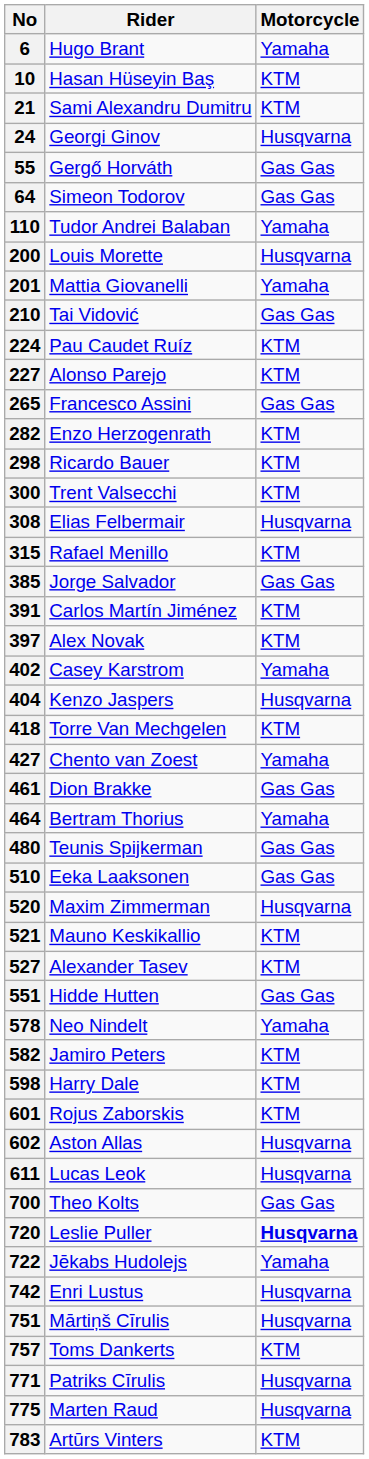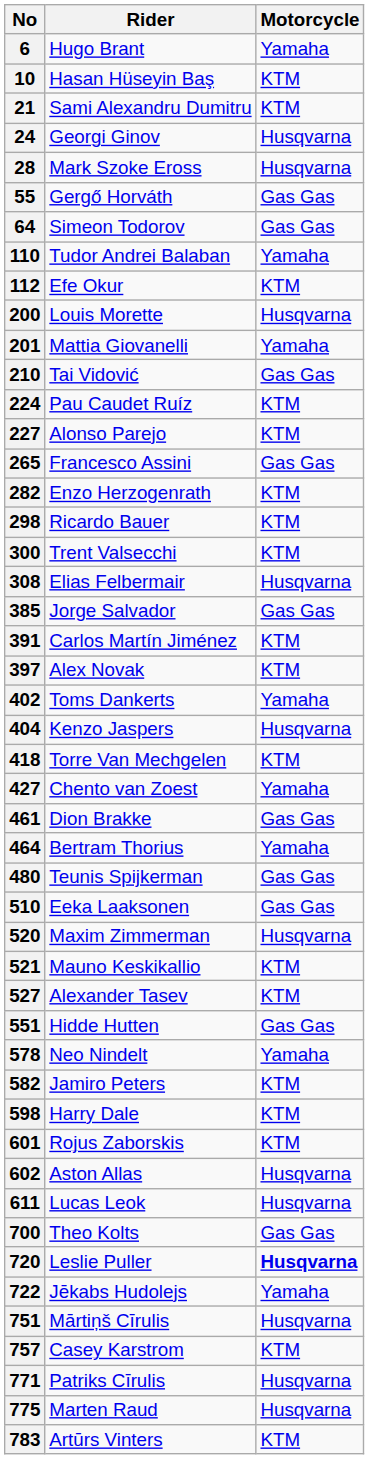 <table class="wikitable" style="font-size: 85%;">
 <tr>
 <th>No</th>
 <th>Rider</th>
 <th>Motorcycle</th>
 </tr>
 <tr>
 <th>6</th>
 <td> <a href='#'>Hugo Brant</a></td>
 <td><a href='#'>Yamaha</a></td>
 </tr>
 <tr>
 <th>10</th>
 <td> <a href='#'>Hasan Hüseyin Baş</a></td>
 <td><a href='#'>KTM</a></td>
 </tr>
 <tr>
 <th>21</th>
 <td> <a href='#'>Sami Alexandru Dumitru</a></td>
 <td><a href='#'>KTM</a></td>
 </tr>
 <tr>
 <th>24</th>
 <td> <a href='#'>Georgi Ginov</a></td>
 <td><a href='#'>Husqvarna</a></td>
 </tr>
 <tr>
+<th>28</th>
+<td> <a href='#'>Mark Szoke Eross</a></td>
+<td><a href='#'>Husqvarna</a></td>
+</tr>
+<tr>
 <th>55</th>
 <td> <a href='#'>Gergő Horváth</a></td>
 <td><a href='#'>Gas Gas</a></td>
 </tr>
 <tr>
 <th>64</th>
 <td> <a href='#'>Simeon Todorov</a></td>
 <td><a href='#'>Gas Gas</a></td>
 </tr>
 <tr>
 <th>110</th>
 <td> <a href='#'>Tudor Andrei Balaban</a></td>
 <td><a href='#'>Yamaha</a></td>
+</tr>
+<tr>
+<th>112</th>
+<td> <a href='#'>Efe Okur</a></td>
+<td><a href='#'>KTM</a></td>
 </tr>
 <tr>
 <th>200</th>
 <td> <a href='#'>Louis Morette</a></td>
 <td><a href='#'>Husqvarna</a></td>
 </tr>
 <tr>
 <th>201</th>
 <td> <a href='#'>Mattia Giovanelli</a></td>
 <td><a href='#'>Yamaha</a></td>
 </tr>
 <tr>
 <th>210</th>
 <td> <a href='#'>Tai Vidović</a></td>
 <td><a href='#'>Gas Gas</a></td>
 </tr>
 <tr>
 <th>224</th>
 <td> <a href='#'>Pau Caudet Ruíz</a></td>
 <td><a href='#'>KTM</a></td>
 </tr>
 <tr>
 <th>227</th>
 <td> <a href='#'>Alonso Parejo</a></td>
 <td><a href='#'>KTM</a></td>
 </tr>
 <tr>
 <th>265</th>
 <td> <a href='#'>Francesco Assini</a></td>
 <td><a href='#'>Gas Gas</a></td>
 </tr>
 <tr>
 <th>282</th>
 <td> <a href='#'>Enzo Herzogenrath</a></td>
 <td><a href='#'>KTM</a></td>
 </tr>
 <tr>
 <th>298</th>
 <td> <a href='#'>Ricardo Bauer</a></td>
 <td><a href='#'>KTM</a></td>
 </tr>
 <tr>
 <th>300</th>
 <td> <a href='#'>Trent Valsecchi</a></td>
 <td><a href='#'>KTM</a></td>
 </tr>
 <tr>
 <th>308</th>
 <td> <a href='#'>Elias Felbermair</a></td>
 <td><a href='#'>Husqvarna</a></td>
 </tr>
 <tr>
-<th>315</th>
-<td> <a href='#'>Rafael Menillo</a></td>
-<td><a href='#'>KTM</a></td>
-</tr>
-<tr>
 <th>385</th>
 <td> <a href='#'>Jorge Salvador</a></td>
 <td><a href='#'>Gas Gas</a></td>
 </tr>
 <tr>
 <th>391</th>
 <td> <a href='#'>Carlos Martín Jiménez</a></td>
 <td><a href='#'>KTM</a></td>
 </tr>
 <tr>
 <th>397</th>
 <td> <a href='#'>Alex Novak</a></td>
 <td><a href='#'>KTM</a></td>
 </tr>
 <tr>
 <th>402</th>
-<td> <a href='#'>Casey Karstrom</a></td>
+<td> <a href='#'>Toms Dankerts</a></td>
 <td><a href='#'>Yamaha</a></td>
 </tr>
 <tr>
 <th>404</th>
 <td> <a href='#'>Kenzo Jaspers</a></td>
 <td><a href='#'>Husqvarna</a></td>
 </tr>
 <tr>
 <th>418</th>
 <td> <a href='#'>Torre Van Mechgelen</a></td>
 <td><a href='#'>KTM</a></td>
 </tr>
 <tr>
 <th>427</th>
 <td> <a href='#'>Chento van Zoest</a></td>
 <td><a href='#'>Yamaha</a></td>
 </tr>
 <tr>
 <th>461</th>
 <td> <a href='#'>Dion Brakke</a></td>
 <td><a href='#'>Gas Gas</a></td>
 </tr>
 <tr>
 <th>464</th>
 <td> <a href='#'>Bertram Thorius</a></td>
 <td><a href='#'>Yamaha</a></td>
 </tr>
 <tr>
 <th>480</th>
 <td> <a href='#'>Teunis Spijkerman</a></td>
 <td><a href='#'>Gas Gas</a></td>
 </tr>
 <tr>
 <th>510</th>
 <td> <a href='#'>Eeka Laaksonen</a></td>
 <td><a href='#'>Gas Gas</a></td>
 </tr>
 <tr>
 <th>520</th>
 <td> <a href='#'>Maxim Zimmerman</a></td>
 <td><a href='#'>Husqvarna</a></td>
 </tr>
 <tr>
 <th>521</th>
 <td> <a href='#'>Mauno Keskikallio</a></td>
 <td><a href='#'>KTM</a></td>
 </tr>
 <tr>
 <th>527</th>
 <td> <a href='#'>Alexander Tasev</a></td>
 <td><a href='#'>KTM</a></td>
 </tr>
 <tr>
 <th>551</th>
 <td> <a href='#'>Hidde Hutten</a></td>
 <td><a href='#'>Gas Gas</a></td>
 </tr>
 <tr>
 <th>578</th>
 <td> <a href='#'>Neo Nindelt</a></td>
 <td><a href='#'>Yamaha</a></td>
 </tr>
 <tr>
 <th>582</th>
 <td> <a href='#'>Jamiro Peters</a></td>
 <td><a href='#'>KTM</a></td>
 </tr>
 <tr>
 <th>598</th>
 <td> <a href='#'>Harry Dale</a></td>
 <td><a href='#'>KTM</a></td>
 </tr>
 <tr>
 <th>601</th>
 <td> <a href='#'>Rojus Zaborskis</a></td>
 <td><a href='#'>KTM</a></td>
 </tr>
 <tr>
 <th>602</th>
 <td> <a href='#'>Aston Allas</a></td>
 <td><a href='#'>Husqvarna</a></td>
 </tr>
 <tr>
 <th>611</th>
 <td> <a href='#'>Lucas Leok</a></td>
 <td><a href='#'>Husqvarna</a></td>
 </tr>
 <tr>
 <th>700</th>
 <td> <a href='#'>Theo Kolts</a></td>
 <td><a href='#'>Gas Gas</a></td>
 </tr>
 <tr>
 <th>720</th>
 <td> <a href='#'>Leslie Puller</a></td>
 <td><strong><a href='#'>Husqvarna</a></strong></td>
 </tr>
 <tr>
 <th>722</th>
 <td> <a href='#'>Jēkabs Hudolejs</a></td>
 <td><a href='#'>Yamaha</a></td>
 </tr>
 <tr>
-<th>742</th>
-<td> <a href='#'>Enri Lustus</a></td>
-<td><a href='#'>Husqvarna</a></td>
-</tr>
-<tr>
 <th>751</th>
 <td> <a href='#'>Mārtiņš Cīrulis</a></td>
 <td><a href='#'>Husqvarna</a></td>
 </tr>
 <tr>
 <th>757</th>
-<td> <a href='#'>Toms Dankerts</a></td>
+<td> <a href='#'>Casey Karstrom</a></td>
 <td><a href='#'>KTM</a></td>
 </tr>
 <tr>
 <th>771</th>
 <td> <a href='#'>Patriks Cīrulis</a></td>
 <td><a href='#'>Husqvarna</a></td>
 </tr>
 <tr>
 <th>775</th>
 <td> <a href='#'>Marten Raud</a></td>
 <td><a href='#'>Husqvarna</a></td>
 </tr>
 <tr>
 <th>783</th>
 <td> <a href='#'>Artūrs Vinters</a></td>
 <td><a href='#'>KTM</a></td>
 </tr>
 </table>
